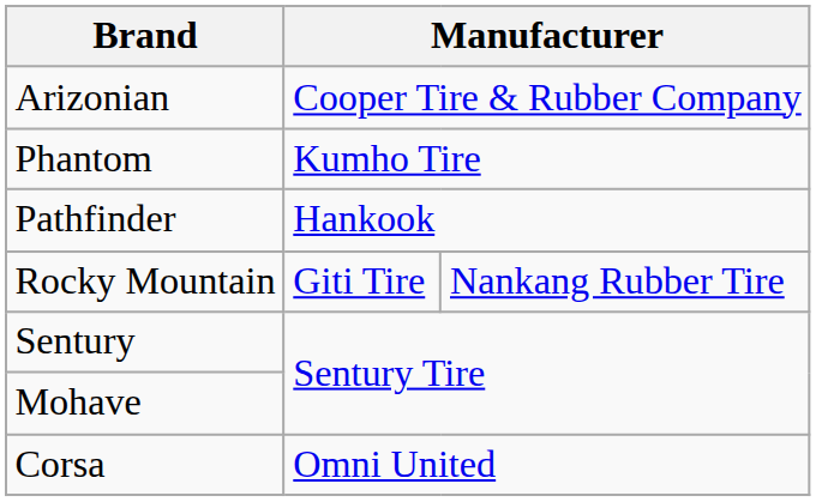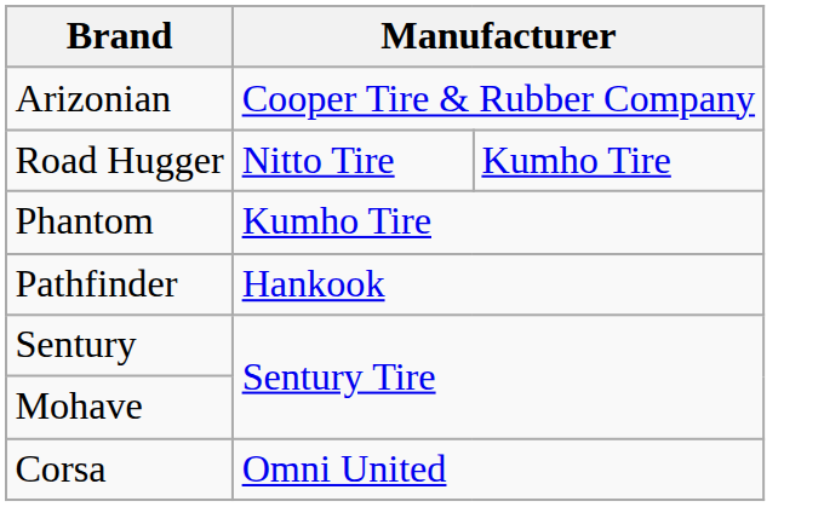 <table class="wikitable sortable">
 <tr>
 <th>Brand</th>
 <th colspan="2">Manufacturer</th>
 </tr>
 <tr>
 <td>Arizonian</td>
 <td colspan="2"><a href='#'>Cooper Tire & Rubber Company</a></td>
 </tr>
 <tr>
+<td>Road Hugger</td>
+<td><a href='#'>Nitto Tire</a></td>
+<td><a href='#'>Kumho Tire</a></td>
+</tr>
+<tr>
 <td>Phantom</td>
 <td colspan="2"><a href='#'>Kumho Tire</a></td>
 </tr>
 <tr>
 <td>Pathfinder</td>
 <td colspan="2"><a href='#'>Hankook</a></td>
-</tr>
-<tr>
-<td>Rocky Mountain</td>
-<td><a href='#'>Giti Tire</a></td>
-<td><a href='#'>Nankang Rubber Tire</a></td>
 </tr>
 <tr>
 <td>Sentury</td>
 <td colspan="2" rowspan="2"><a href='#'>Sentury Tire</a></td>
 </tr>
 <tr>
 <td>Mohave</td>
 </tr>
 <tr>
 <td>Corsa</td>
 <td colspan="2"><a href='#'>Omni United</a></td>
 </tr>
 </table>
